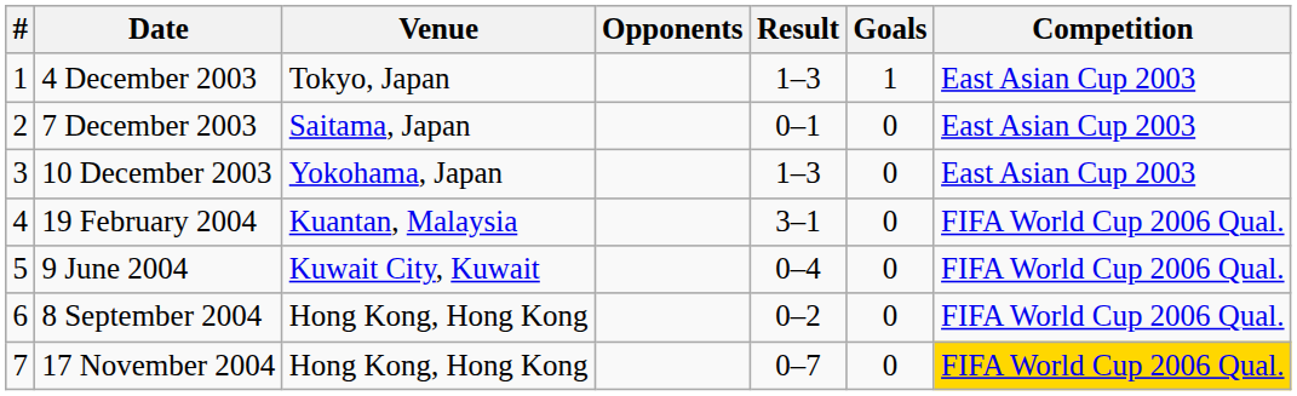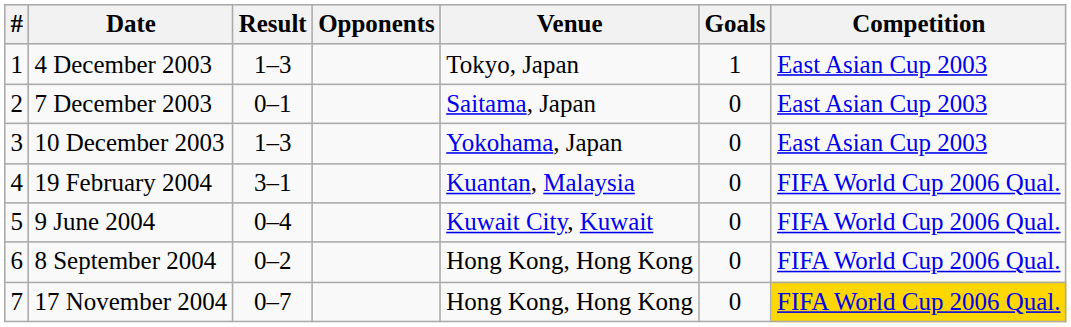 <table class="wikitable">
 <tr>
 <th>#</th>
 <th>Date</th>
+<th>Result</th>
+<th>Opponents</th>
 <th>Venue</th>
-<th>Opponents</th>
-<th>Result</th>
 <th>Goals</th>
 <th>Competition</th>
 </tr>
 <tr>
 <td>1</td>
 <td>4 December 2003</td>
+<td align="center">1–3</td>
+<td></td>
 <td>Tokyo, Japan</td>
-<td></td>
-<td align="center">1–3</td>
 <td align="center">1</td>
 <td><a href='#'>East Asian Cup 2003</a></td>
 </tr>
 <tr>
 <td>2</td>
 <td>7 December 2003</td>
+<td align="center">0–1</td>
+<td></td>
 <td><a href='#'>Saitama</a>, Japan</td>
-<td></td>
-<td align="center">0–1</td>
 <td align="center">0</td>
 <td><a href='#'>East Asian Cup 2003</a></td>
 </tr>
 <tr>
 <td>3</td>
 <td>10 December 2003</td>
+<td align="center">1–3</td>
+<td></td>
 <td><a href='#'>Yokohama</a>, Japan</td>
-<td></td>
-<td align="center">1–3</td>
 <td align="center">0</td>
 <td><a href='#'>East Asian Cup 2003</a></td>
 </tr>
 <tr>
 <td>4</td>
 <td>19 February 2004</td>
+<td align="center">3–1</td>
+<td></td>
 <td><a href='#'>Kuantan</a>, <a href='#'>Malaysia</a></td>
-<td></td>
-<td align="center">3–1</td>
 <td align="center">0</td>
 <td><a href='#'>FIFA World Cup 2006 Qual.</a></td>
 </tr>
 <tr>
 <td>5</td>
 <td>9 June 2004</td>
+<td align="center">0–4</td>
+<td></td>
 <td><a href='#'>Kuwait City</a>, <a href='#'>Kuwait</a></td>
-<td></td>
-<td align="center">0–4</td>
 <td align="center">0</td>
 <td><a href='#'>FIFA World Cup 2006 Qual.</a></td>
 </tr>
 <tr>
 <td>6</td>
 <td>8 September 2004</td>
+<td align="center">0–2</td>
+<td></td>
 <td>Hong Kong, Hong Kong</td>
-<td></td>
-<td align="center">0–2</td>
 <td align="center">0</td>
 <td><a href='#'>FIFA World Cup 2006 Qual.</a></td>
 </tr>
 <tr>
 <td>7</td>
 <td>17 November 2004</td>
+<td align="center">0–7</td>
+<td></td>
 <td>Hong Kong, Hong Kong</td>
-<td></td>
-<td align="center">0–7</td>
 <td align="center">0</td>
 <td style="background: gold;"><a href='#'>FIFA World Cup 2006 Qual.</a></td>
 </tr>
 </table>
